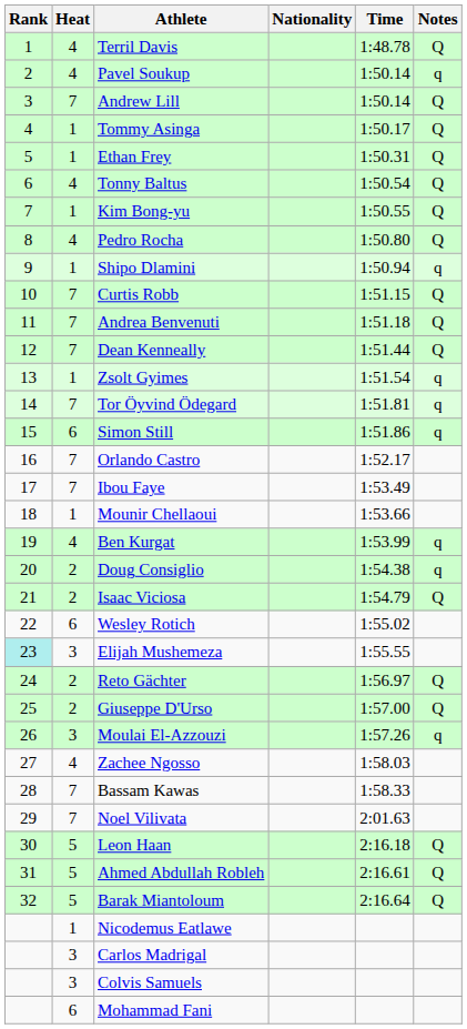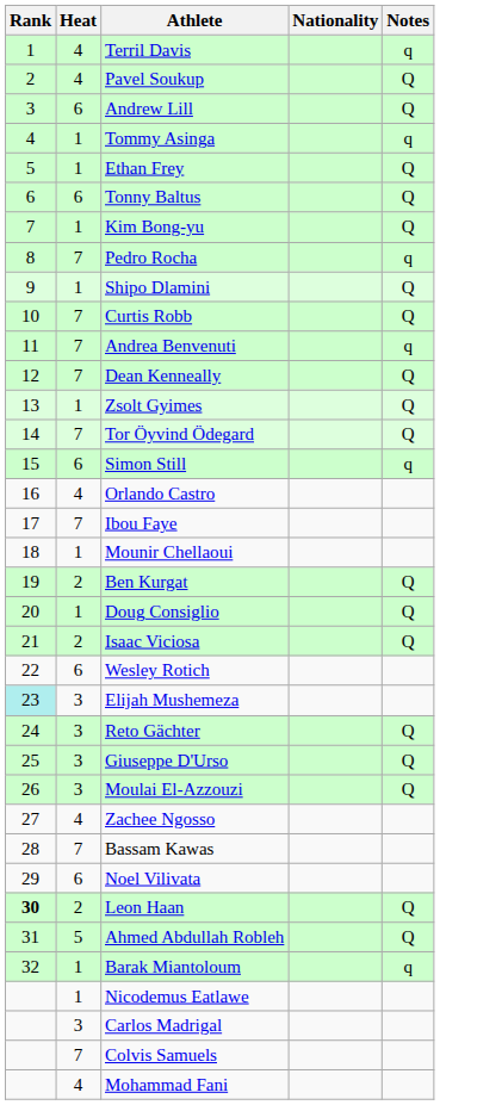 <table class="wikitable sortable" style="text-align:center;font-size:95%">
 <tr>
 <th>Rank</th>
 <th>Heat</th>
 <th>Athlete</th>
 <th>Nationality</th>
-<th>Time</th>
 <th>Notes</th>
 </tr>
 <tr bgcolor=ccffcc>
 <td>1</td>
 <td>4</td>
 <td align="left"><a href='#'>Terril Davis</a></td>
 <td align=left></td>
-<td>1:48.78</td>
-<td>Q</td>
+<td>q</td>
 </tr>
 <tr bgcolor=ccffcc>
 <td>2</td>
 <td>4</td>
 <td align="left"><a href='#'>Pavel Soukup</a></td>
 <td align=left></td>
-<td>1:50.14</td>
-<td>q</td>
+<td>Q</td>
 </tr>
 <tr bgcolor=ccffcc>
 <td>3</td>
-<td>7</td>
+<td>6</td>
 <td align="left"><a href='#'>Andrew Lill</a></td>
 <td align=left></td>
-<td>1:50.14</td>
 <td>Q</td>
 </tr>
 <tr bgcolor=ccffcc>
 <td>4</td>
 <td>1</td>
 <td align="left"><a href='#'>Tommy Asinga</a></td>
 <td align=left></td>
-<td>1:50.17</td>
-<td>Q</td>
+<td>q</td>
 </tr>
 <tr bgcolor=ccffcc>
 <td>5</td>
 <td>1</td>
 <td align="left"><a href='#'>Ethan Frey</a></td>
 <td align=left></td>
-<td>1:50.31</td>
 <td>Q</td>
 </tr>
 <tr bgcolor=ccffcc>
 <td>6</td>
-<td>4</td>
+<td>6</td>
 <td align="left"><a href='#'>Tonny Baltus</a></td>
 <td align=left></td>
-<td>1:50.54</td>
 <td>Q</td>
 </tr>
 <tr bgcolor=ccffcc>
 <td>7</td>
 <td>1</td>
 <td align="left"><a href='#'>Kim Bong-yu</a></td>
 <td align=left></td>
-<td>1:50.55</td>
 <td>Q</td>
 </tr>
 <tr bgcolor=ccffcc>
 <td>8</td>
-<td>4</td>
+<td>7</td>
 <td align="left"><a href='#'>Pedro Rocha</a></td>
 <td align=left></td>
-<td>1:50.80</td>
-<td>Q</td>
+<td>q</td>
 </tr>
 <tr bgcolor=ddffdd>
 <td>9</td>
 <td>1</td>
 <td align="left"><a href='#'>Shipo Dlamini</a></td>
 <td align=left></td>
-<td>1:50.94</td>
-<td>q</td>
+<td>Q</td>
 </tr>
 <tr bgcolor=ccffcc>
 <td>10</td>
 <td>7</td>
 <td align="left"><a href='#'>Curtis Robb</a></td>
 <td align=left></td>
-<td>1:51.15</td>
 <td>Q</td>
 </tr>
 <tr bgcolor=ccffcc>
 <td>11</td>
 <td>7</td>
 <td align="left"><a href='#'>Andrea Benvenuti</a></td>
 <td align=left></td>
-<td>1:51.18</td>
-<td>Q</td>
+<td>q</td>
 </tr>
 <tr bgcolor=ccffcc>
 <td>12</td>
 <td>7</td>
 <td align="left"><a href='#'>Dean Kenneally</a></td>
 <td align=left></td>
-<td>1:51.44</td>
 <td>Q</td>
 </tr>
 <tr bgcolor=ddffdd>
 <td>13</td>
 <td>1</td>
 <td align="left"><a href='#'>Zsolt Gyimes</a></td>
 <td align=left></td>
-<td>1:51.54</td>
-<td>q</td>
+<td>Q</td>
 </tr>
 <tr bgcolor=ddffdd>
 <td>14</td>
 <td>7</td>
 <td align="left"><a href='#'>Tor Öyvind Ödegard</a></td>
 <td align=left></td>
-<td>1:51.81</td>
-<td>q</td>
+<td>Q</td>
 </tr>
 <tr bgcolor=ccffcc>
 <td>15</td>
 <td>6</td>
 <td align="left"><a href='#'>Simon Still</a></td>
 <td align=left></td>
-<td>1:51.86</td>
 <td>q</td>
 </tr>
 <tr>
 <td>16</td>
-<td>7</td>
+<td>4</td>
 <td align="left"><a href='#'>Orlando Castro</a></td>
 <td align=left></td>
-<td>1:52.17</td>
 <td></td>
 </tr>
 <tr>
 <td>17</td>
 <td>7</td>
 <td align="left"><a href='#'>Ibou Faye</a></td>
 <td align=left></td>
-<td>1:53.49</td>
 <td></td>
 </tr>
 <tr>
 <td>18</td>
 <td>1</td>
 <td align="left"><a href='#'>Mounir Chellaoui</a></td>
 <td align=left></td>
-<td>1:53.66</td>
 <td></td>
 </tr>
 <tr bgcolor=ccffcc>
 <td>19</td>
-<td>4</td>
+<td>2</td>
 <td align="left"><a href='#'>Ben Kurgat</a></td>
 <td align=left></td>
-<td>1:53.99</td>
-<td>q</td>
+<td>Q</td>
 </tr>
 <tr bgcolor=ccffcc>
 <td>20</td>
-<td>2</td>
+<td>1</td>
 <td align="left"><a href='#'>Doug Consiglio</a></td>
 <td align=left></td>
-<td>1:54.38</td>
-<td>q</td>
+<td>Q</td>
 </tr>
 <tr bgcolor=ccffcc>
 <td>21</td>
 <td>2</td>
 <td align="left"><a href='#'>Isaac Viciosa</a></td>
 <td align=left></td>
-<td>1:54.79</td>
 <td>Q</td>
 </tr>
 <tr>
 <td>22</td>
 <td>6</td>
 <td align="left"><a href='#'>Wesley Rotich</a></td>
 <td align=left></td>
-<td>1:55.02</td>
 <td></td>
 </tr>
 <tr>
 <td style="background: paleturquoise;">23</td>
 <td>3</td>
 <td align="left"><a href='#'>Elijah Mushemeza</a></td>
 <td align=left></td>
-<td>1:55.55</td>
 <td></td>
 </tr>
 <tr bgcolor=ccffcc>
 <td>24</td>
-<td>2</td>
+<td>3</td>
 <td align="left"><a href='#'>Reto Gächter</a></td>
 <td align=left></td>
-<td>1:56.97</td>
 <td>Q</td>
 </tr>
 <tr bgcolor=ccffcc>
 <td>25</td>
-<td>2</td>
+<td>3</td>
 <td align="left"><a href='#'>Giuseppe D'Urso</a></td>
 <td align=left></td>
-<td>1:57.00</td>
 <td>Q</td>
 </tr>
 <tr bgcolor=ccffcc>
 <td>26</td>
 <td>3</td>
 <td align="left"><a href='#'>Moulai El-Azzouzi</a></td>
 <td align=left></td>
-<td>1:57.26</td>
-<td>q</td>
+<td>Q</td>
 </tr>
 <tr>
 <td>27</td>
 <td>4</td>
 <td align="left"><a href='#'>Zachee Ngosso</a></td>
 <td align=left></td>
-<td>1:58.03</td>
 <td></td>
 </tr>
 <tr>
 <td>28</td>
 <td>7</td>
 <td align="left">Bassam Kawas</td>
 <td align=left></td>
-<td>1:58.33</td>
 <td></td>
 </tr>
 <tr>
 <td>29</td>
-<td>7</td>
+<td>6</td>
 <td align="left"><a href='#'>Noel Vilivata</a></td>
 <td align=left></td>
-<td>2:01.63</td>
 <td></td>
 </tr>
 <tr bgcolor=ccffcc>
-<td>30</td>
-<td>5</td>
+<td><strong>30</strong></td>
+<td>2</td>
 <td align="left"><a href='#'>Leon Haan</a></td>
 <td align=left></td>
-<td>2:16.18</td>
 <td>Q</td>
 </tr>
 <tr bgcolor=ccffcc>
 <td>31</td>
 <td>5</td>
 <td align="left"><a href='#'>Ahmed Abdullah Robleh</a></td>
 <td align=left></td>
-<td>2:16.61</td>
 <td>Q</td>
 </tr>
 <tr bgcolor=ccffcc>
 <td>32</td>
-<td>5</td>
+<td>1</td>
 <td align="left"><a href='#'>Barak Miantoloum</a></td>
 <td align=left></td>
-<td>2:16.64</td>
-<td>Q</td>
+<td>q</td>
 </tr>
 <tr>
 <td></td>
 <td>1</td>
 <td align="left"><a href='#'>Nicodemus Eatlawe</a></td>
 <td align=left></td>
-<td></td>
 <td></td>
 </tr>
 <tr>
 <td></td>
 <td>3</td>
 <td align="left"><a href='#'>Carlos Madrigal</a></td>
 <td align=left></td>
 <td></td>
+</tr>
+<tr>
+<td></td>
+<td>7</td>
+<td align="left"><a href='#'>Colvis Samuels</a></td>
+<td align=left></td>
 <td></td>
 </tr>
 <tr>
 <td></td>
-<td>3</td>
-<td align="left"><a href='#'>Colvis Samuels</a></td>
-<td align=left></td>
-<td></td>
-<td></td>
-</tr>
-<tr>
-<td></td>
-<td>6</td>
+<td>4</td>
 <td align="left"><a href='#'>Mohammad Fani</a></td>
 <td align=left></td>
 <td></td>
-<td></td>
 </tr>
 </table>
